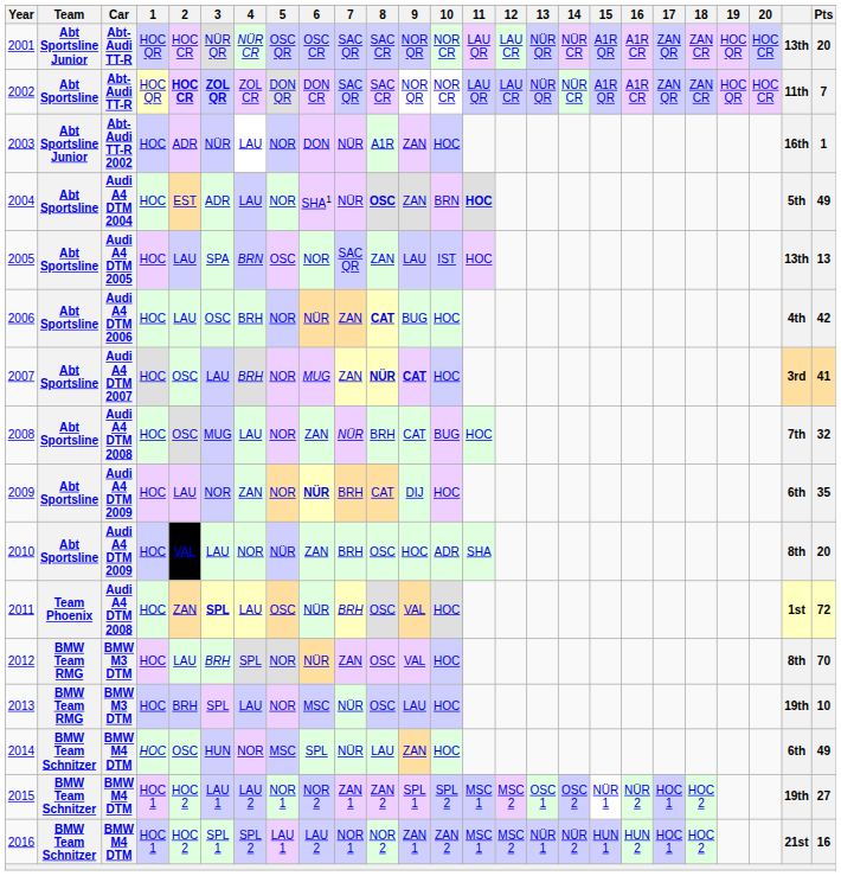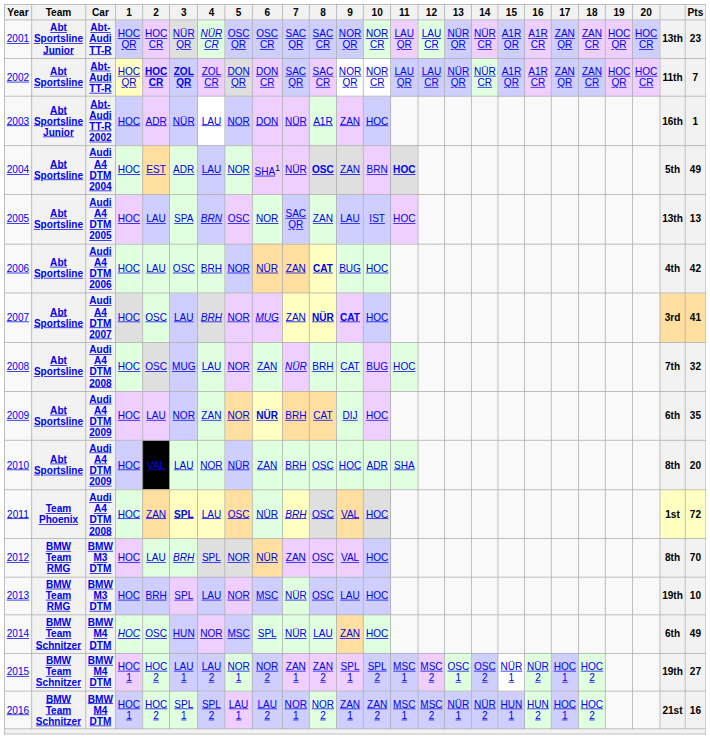 <table class="wikitable" border="1" style="text-align:center; font-size:85%;">
 <tr>
 <th>Year</th>
 <th>Team</th>
 <th>Car</th>
 <th>1</th>
 <th>2</th>
 <th>3</th>
 <th>4</th>
 <th>5</th>
 <th>6</th>
 <th>7</th>
 <th>8</th>
 <th>9</th>
 <th>10</th>
 <th>11</th>
 <th>12</th>
 <th>13</th>
 <th>14</th>
 <th>15</th>
 <th>16</th>
 <th>17</th>
 <th>18</th>
 <th>19</th>
 <th>20</th>
 <th></th>
 <th>Pts</th>
 </tr>
 <tr>
 <td><a href='#'>2001</a></td>
 <th><a href='#'>Abt Sportsline Junior</a></th>
 <th><a href='#'>Abt-Audi TT-R</a></th>
 <td style="background:#CFCFFF;"><a href='#'>HOC<br>QR</a><br></td>
 <td style="background:#EFCFFF;"><a href='#'>HOC<br>CR</a><br></td>
 <td style="background:#DFDFDF;"><a href='#'>NÜR<br>QR</a><br></td>
 <td style="background:#DFFFDF;"><em><a href='#'>NÜR<br>CR</a></em><br></td>
 <td style="background:#CFCFFF;"><a href='#'>OSC<br>QR</a><br></td>
 <td style="background:#CFCFFF;"><a href='#'>OSC<br>CR</a><br></td>
 <td style="background:#CFCFFF;"><a href='#'>SAC<br>QR</a><br></td>
 <td style="background:#CFCFFF;"><a href='#'>SAC<br>CR</a><br></td>
 <td style="background:#CFCFFF;"><a href='#'>NOR<br>QR</a><br></td>
 <td style="background:#DFFFDF;"><a href='#'>NOR<br>CR</a><br></td>
 <td style="background:#EFCFFF;"><a href='#'>LAU<br>QR</a><br></td>
 <td style="background:#DFFFDF;"><a href='#'>LAU<br>CR</a><br></td>
 <td style="background:#CFCFFF;"><a href='#'>NÜR<br>QR</a><br></td>
 <td style="background:#EFCFFF;"><a href='#'>NÜR<br>CR</a><br></td>
 <td style="background:#CFCFFF;"><a href='#'>A1R<br>QR</a><br></td>
 <td style="background:#EFCFFF;"><a href='#'>A1R<br>CR</a><br></td>
 <td style="background:#CFCFFF;"><a href='#'>ZAN<br>QR</a><br></td>
 <td style="background:#EFCFFF;"><a href='#'>ZAN<br>CR</a><br></td>
 <td style="background:#EFCFFF;"><a href='#'>HOC<br>QR</a><br></td>
 <td style="background:#CFCFFF;"><a href='#'>HOC<br>CR</a><br></td>
 <th>13th</th>
-<th>20</th>
+<th>23</th>
 </tr>
 <tr>
 <td><a href='#'>2002</a></td>
 <th><a href='#'>Abt Sportsline</a></th>
 <th><a href='#'>Abt-Audi TT-R</a></th>
 <td style="background:#FFFFBF;"><a href='#'>HOC<br>QR</a><br></td>
 <td style="background:#EFCFFF;"><strong><a href='#'>HOC<br>CR</a></strong><br></td>
 <td style="background:#CFCFFF;"><strong><a href='#'>ZOL<br>QR</a></strong><br></td>
 <td style="background:#EFCFFF;"><a href='#'>ZOL<br>CR</a><br></td>
 <td style="background:#DFDFDF;"><a href='#'>DON<br>QR</a><br></td>
 <td style="background:#EFCFFF;"><a href='#'>DON<br>CR</a><br></td>
 <td style="background:#CFCFFF;"><a href='#'>SAC<br>QR</a><br></td>
 <td style="background:#EFCFFF;"><a href='#'>SAC<br>CR</a><br></td>
 <td style="background:#FFFFFF;"><a href='#'>NOR<br>QR</a><br></td>
 <td style="background:#FFFFFF;"><a href='#'>NOR<br>CR</a><br></td>
 <td style="background:#CFCFFF;"><a href='#'>LAU<br>QR</a><br></td>
 <td style="background:#CFCFFF;"><a href='#'>LAU<br>CR</a><br></td>
 <td style="background:#CFCFFF;"><a href='#'>NÜR<br>QR</a><br></td>
 <td style="background:#DFFFDF;"><a href='#'>NÜR<br>CR</a><br></td>
 <td style="background:#CFCFFF;"><a href='#'>A1R<br>QR</a><br></td>
 <td style="background:#EFCFFF;"><a href='#'>A1R<br>CR</a><br></td>
 <td style="background:#CFCFFF;"><a href='#'>ZAN<br>QR</a><br></td>
 <td style="background:#CFCFFF;"><a href='#'>ZAN<br>CR</a><br></td>
 <td style="background:#EFCFFF;"><a href='#'>HOC<br>QR</a><br></td>
 <td style="background:#EFCFFF;"><a href='#'>HOC<br>CR</a><br></td>
 <th>11th</th>
 <th>7</th>
 </tr>
 <tr>
 <td><a href='#'>2003</a></td>
 <th><a href='#'>Abt Sportsline Junior</a></th>
 <th><a href='#'>Abt-Audi TT-R 2002</a></th>
 <td style="background:#cfcfff;"><a href='#'>HOC</a><br></td>
 <td style="background:#efcfff;"><a href='#'>ADR</a><br></td>
 <td style="background:#cfcfff;"><a href='#'>NÜR</a><br></td>
 <td style="background:#FFFFFF;"><a href='#'>LAU</a><br></td>
 <td style="background:#cfcfff;"><a href='#'>NOR</a><br></td>
 <td style="background:#efcfff;"><a href='#'>DON</a><br></td>
 <td style="background:#efcfff;"><a href='#'>NÜR</a><br></td>
 <td style="background:#dfffdf;"><a href='#'>A1R</a><br></td>
 <td style="background:#efcfff;"><a href='#'>ZAN</a><br></td>
 <td style="background:#cfcfff;"><a href='#'>HOC</a><br></td>
 <td></td>
 <td></td>
 <td></td>
 <td></td>
 <td></td>
 <td></td>
 <td></td>
 <td></td>
 <td></td>
 <td></td>
 <th>16th</th>
 <th>1</th>
 </tr>
 <tr>
 <td><a href='#'>2004</a></td>
 <th><a href='#'>Abt Sportsline</a></th>
 <th><a href='#'>Audi A4 DTM 2004</a></th>
 <td style="background:#dfffdf;"><a href='#'>HOC</a><br></td>
 <td style="background:#FFDF9F;"><a href='#'>EST</a><br></td>
 <td style="background:#dfffdf;"><a href='#'>ADR</a><br></td>
 <td style="background:#cfcfff;"><a href='#'>LAU</a><br></td>
 <td style="background:#dfffdf;"><a href='#'>NOR</a><br></td>
 <td style="background:#efcfff;"><a href='#'>SHA</a><sup>1</sup><br></td>
 <td style="background:#efcfff;"><a href='#'>NÜR</a><br></td>
 <td style="background:#dfdfdf;"><strong><a href='#'>OSC</a></strong><br></td>
 <td style="background:#dfdfdf;"><a href='#'>ZAN</a><br></td>
 <td style="background:#efcfff;"><a href='#'>BRN</a><br></td>
 <td style="background:#dfdfdf;"><strong><a href='#'>HOC</a></strong><br></td>
 <td></td>
 <td></td>
 <td></td>
 <td></td>
 <td></td>
 <td></td>
 <td></td>
 <td></td>
 <td></td>
 <th>5th</th>
 <th>49</th>
 </tr>
 <tr>
 <td><a href='#'>2005</a></td>
 <th><a href='#'>Abt Sportsline</a></th>
 <th><a href='#'>Audi A4 DTM 2005</a></th>
 <td style="background:#efcfff;"><a href='#'>HOC</a><br></td>
 <td style="background:#cfcfff;"><a href='#'>LAU</a><br></td>
 <td style="background:#DFFFDF;"><a href='#'>SPA</a><br></td>
 <td style="background:#cfcfff;"><em><a href='#'>BRN</a></em><br></td>
 <td style="background:#efcfff;"><a href='#'>OSC</a><br></td>
 <td style="background:#DFFFDF;"><a href='#'>NOR</a><br></td>
 <td style="background:#CFCFFF;"><a href='#'>SAC<br>QR</a><br></td>
 <td style="background:#DFFFDF;"><a href='#'>ZAN</a><br></td>
 <td style="background:#cfcfff;"><a href='#'>LAU</a><br></td>
 <td style="background:#cfcfff;"><a href='#'>IST</a><br></td>
 <td style="background:#efcfff;"><a href='#'>HOC</a><br></td>
 <td></td>
 <td></td>
 <td></td>
 <td></td>
 <td></td>
 <td></td>
 <td></td>
 <td></td>
 <td></td>
 <th>13th</th>
 <th>13</th>
 </tr>
 <tr>
 <td><a href='#'>2006</a></td>
 <th><a href='#'>Abt Sportsline</a></th>
 <th><a href='#'>Audi A4 DTM 2006</a></th>
 <td style="background:#dfffdf;"><a href='#'>HOC</a><br></td>
 <td style="background:#dfffdf;"><a href='#'>LAU</a><br></td>
 <td style="background:#dfffdf;"><a href='#'>OSC</a><br></td>
 <td style="background:#dfffdf;"><a href='#'>BRH</a><br></td>
 <td style="background:#cfcfff;"><a href='#'>NOR</a><br></td>
 <td style="background:#FFDF9F;"><a href='#'>NÜR</a><br></td>
 <td style="background:#FFDF9F;"><a href='#'>ZAN</a><br></td>
 <td style="background:#ffffbf;"><strong><a href='#'>CAT</a></strong><br></td>
 <td style="background:#dfffdf;"><a href='#'>BUG</a><br></td>
 <td style="background:#dfffdf;"><a href='#'>HOC</a><br></td>
 <td></td>
 <td></td>
 <td></td>
 <td></td>
 <td></td>
 <td></td>
 <td></td>
 <td></td>
 <td></td>
 <td></td>
 <th>4th</th>
 <th>42</th>
 </tr>
 <tr>
 <td><a href='#'>2007</a></td>
 <th><a href='#'>Abt Sportsline</a></th>
 <th><a href='#'>Audi A4 DTM 2007</a></th>
 <td style="background:#dfdfdf;"><a href='#'>HOC</a><br></td>
 <td style="background:#DFFFDF;"><a href='#'>OSC</a><br></td>
 <td style="background:#CFCFFF;"><a href='#'>LAU</a><br></td>
 <td style="background:#dfdfdf;"><em><a href='#'>BRH</a></em><br></td>
 <td style="background:#efcfff;"><a href='#'>NOR</a><br></td>
 <td style="background:#efcfff;"><em><a href='#'>MUG</a></em><br></td>
 <td style="background:#ffffbf;"><a href='#'>ZAN</a><br></td>
 <td style="background:#ffffbf;"><strong><a href='#'>NÜR</a></strong><br></td>
 <td style="background:#efcfff;"><strong><a href='#'>CAT</a></strong><br></td>
 <td style="background:#CFCFFF;"><a href='#'>HOC</a><br></td>
 <td></td>
 <td></td>
 <td></td>
 <td></td>
 <td></td>
 <td></td>
 <td></td>
 <td></td>
 <td></td>
 <td></td>
 <td style="background:#FFDF9F;"><strong>3rd</strong></td>
 <td style="background:#FFDF9F;"><strong>41</strong></td>
 </tr>
 <tr>
 <td><a href='#'>2008</a></td>
 <th><a href='#'>Abt Sportsline</a></th>
 <th><a href='#'>Audi A4 DTM 2008</a></th>
 <td style="background:#DFFFDF;"><a href='#'>HOC</a><br></td>
 <td style="background:#dfdfdf;"><a href='#'>OSC</a><br></td>
 <td style="background:#CFCFFF;"><a href='#'>MUG</a><br></td>
 <td style="background:#DFFFDF;"><a href='#'>LAU</a><br></td>
 <td style="background:#efcfff;"><a href='#'>NOR</a><br></td>
 <td style="background:#DFFFDF;"><a href='#'>ZAN</a><br></td>
 <td style="background:#efcfff;"><em><a href='#'>NÜR</a></em><br></td>
 <td style="background:#DFFFDF;"><a href='#'>BRH</a><br></td>
 <td style="background:#DFFFDF;"><a href='#'>CAT</a><br></td>
 <td style="background:#efcfff;"><a href='#'>BUG</a><br></td>
 <td style="background:#DFFFDF;"><a href='#'>HOC</a><br></td>
 <td></td>
 <td></td>
 <td></td>
 <td></td>
 <td></td>
 <td></td>
 <td></td>
 <td></td>
 <td></td>
 <th>7th</th>
 <th>32</th>
 </tr>
 <tr>
 <td><a href='#'>2009</a></td>
 <th><a href='#'>Abt Sportsline</a></th>
 <th><a href='#'>Audi A4 DTM 2009</a></th>
 <td style="background:#efcfff;"><a href='#'>HOC</a><br></td>
 <td style="background:#efcfff;"><a href='#'>LAU</a><br></td>
 <td style="background:#CFCFFF;"><a href='#'>NOR</a><br></td>
 <td style="background:#dfffdf;"><a href='#'>ZAN</a><br></td>
 <td style="background:#FFDF9F;"><a href='#'>NOR</a><br></td>
 <td style="background:#FFFFBF;"><strong><a href='#'>NÜR</a></strong><br></td>
 <td style="background:#FFDF9F;"><a href='#'>BRH</a><br></td>
 <td style="background:#FFDF9F;"><a href='#'>CAT</a><br></td>
 <td style="background:#dfffdf;"><a href='#'>DIJ</a><br></td>
 <td style="background:#efcfff;"><a href='#'>HOC</a><br></td>
 <td></td>
 <td></td>
 <td></td>
 <td></td>
 <td></td>
 <td></td>
 <td></td>
 <td></td>
 <td></td>
 <td></td>
 <th>6th</th>
 <th>35</th>
 </tr>
 <tr>
 <td><a href='#'>2010</a></td>
 <th><a href='#'>Abt Sportsline</a></th>
 <th><a href='#'>Audi A4 DTM 2009</a></th>
 <td style="background:#CFCFFF;"><a href='#'>HOC</a><br></td>
 <td style="background:black; color:white"><a href='#'><span>VAL</span></a><br></td>
 <td style="background:#dfffdf;"><a href='#'>LAU</a><br></td>
 <td style="background:#dfffdf;"><a href='#'>NOR</a><br></td>
 <td style="background:#CFCFFF;"><a href='#'>NÜR</a><br></td>
 <td style="background:#dfffdf;"><a href='#'>ZAN</a><br></td>
 <td style="background:#dfffdf;"><a href='#'>BRH</a><br></td>
 <td style="background:#dfffdf;"><a href='#'>OSC</a><br></td>
 <td style="background:#dfffdf;"><a href='#'>HOC</a><br></td>
 <td style="background:#dfffdf;"><a href='#'>ADR</a><br></td>
 <td style="background:#dfffdf;"><a href='#'>SHA</a><br></td>
 <td></td>
 <td></td>
 <td></td>
 <td></td>
 <td></td>
 <td></td>
 <td></td>
 <td></td>
 <td></td>
 <th>8th</th>
 <th>20</th>
 </tr>
 <tr>
 <td><a href='#'>2011</a></td>
 <th><a href='#'>Team Phoenix</a></th>
 <th><a href='#'>Audi A4 DTM 2008</a></th>
 <td style="background:#DFFFDF;"><a href='#'>HOC</a><br></td>
 <td style="background:#FFDF9F;"><a href='#'>ZAN</a><br></td>
 <td style="background:#FFFFBF;"><strong><a href='#'>SPL</a></strong><br></td>
 <td style="background:#FFFFBF;"><a href='#'>LAU</a><br></td>
 <td style="background:#FFDF9F;"><a href='#'>OSC</a><br></td>
 <td style="background:#DFFFDF;"><a href='#'>NÜR</a><br></td>
 <td style="background:#FFFFBF;"><em><a href='#'>BRH</a></em><br></td>
 <td style="background:#DFDFDF;"><a href='#'>OSC</a><br></td>
 <td style="background:#FFDF9F;"><a href='#'>VAL</a><br></td>
 <td style="background:#DFDFDF;"><a href='#'>HOC</a><br></td>
 <td></td>
 <td></td>
 <td></td>
 <td></td>
 <td></td>
 <td></td>
 <td></td>
 <td></td>
 <td></td>
 <td></td>
 <td style="background:#FFFFBF;"><strong>1st</strong></td>
 <td style="background:#FFFFBF;"><strong>72</strong></td>
 </tr>
 <tr>
 <td><a href='#'>2012</a></td>
 <th><a href='#'>BMW Team RMG</a></th>
 <th><a href='#'>BMW M3 DTM</a></th>
 <td style="background:#efcfff;"><a href='#'>HOC</a><br></td>
 <td style="background:#DFFFDF;"><a href='#'>LAU</a><br></td>
 <td style="background:#DFFFDF;"><em><a href='#'>BRH</a></em><br></td>
 <td style="background:#DFDFDF;"><a href='#'>SPL</a><br></td>
 <td style="background:#DFDFDF;"><a href='#'>NOR</a><br></td>
 <td style="background:#FFDF9F;"><a href='#'>NÜR</a><br></td>
 <td style="background:#efcfff;"><a href='#'>ZAN</a><br></td>
 <td style="background:#efcfff;"><a href='#'>OSC</a><br></td>
 <td style="background:#efcfff;"><a href='#'>VAL</a><br></td>
 <td style="background:#CFCFFF;"><a href='#'>HOC</a><br></td>
 <td></td>
 <td></td>
 <td></td>
 <td></td>
 <td></td>
 <td></td>
 <td></td>
 <td></td>
 <td></td>
 <td></td>
 <th>8th</th>
 <th>70</th>
 </tr>
 <tr>
 <td><a href='#'>2013</a></td>
 <th><a href='#'>BMW Team RMG</a></th>
 <th><a href='#'>BMW M3 DTM</a></th>
 <td style="background:#CFCFFF;"><a href='#'>HOC</a><br></td>
 <td style="background:#CFCFFF;"><a href='#'>BRH</a><br></td>
 <td style="background:#EFCFFF;"><a href='#'>SPL</a><br></td>
 <td style="background:#CFCFFF;"><a href='#'>LAU</a><br></td>
 <td style="background:#EFCFFF;"><a href='#'>NOR</a><br></td>
 <td style="background:#CFCFFF;"><a href='#'>MSC</a><br></td>
 <td style="background:#DFFFDF;"><a href='#'>NÜR</a><br></td>
 <td style="background:#CFCFFF;"><a href='#'>OSC</a><br></td>
 <td style="background:#cfcfff;"><a href='#'>LAU</a><br></td>
 <td style="background:#CFCFFF;"><a href='#'>HOC</a><br></td>
 <td></td>
 <td></td>
 <td></td>
 <td></td>
 <td></td>
 <td></td>
 <td></td>
 <td></td>
 <td></td>
 <td></td>
 <th>19th</th>
 <th>10</th>
 </tr>
 <tr>
 <td><a href='#'>2014</a></td>
 <th><a href='#'>BMW Team Schnitzer</a></th>
 <th><a href='#'>BMW M4 DTM</a></th>
 <td style="background:#DFFFDF;"><em><a href='#'>HOC</a></em><br></td>
 <td style="background:#DFFFDF;"><a href='#'>OSC</a><br></td>
 <td style="background:#CFCFFF;"><a href='#'>HUN</a><br></td>
 <td style="background:#EFCFFF;"><a href='#'>NOR</a><br></td>
 <td style="background:#CFCFFF;"><a href='#'>MSC</a><br></td>
 <td style="background:#DFFFDF;"><a href='#'>SPL</a><br></td>
 <td style="background:#DFFFDF;"><a href='#'>NÜR</a><br></td>
 <td style="background:#DFFFDF;"><a href='#'>LAU</a><br></td>
 <td style="background:#FFDF9F;"><a href='#'>ZAN</a><br></td>
 <td style="background:#DFFFDF;"><a href='#'>HOC</a><br></td>
 <td></td>
 <td></td>
 <td></td>
 <td></td>
 <td></td>
 <td></td>
 <td></td>
 <td></td>
 <td></td>
 <td></td>
 <th>6th</th>
 <th>49</th>
 </tr>
 <tr>
 <td><a href='#'>2015</a></td>
 <th><a href='#'>BMW Team Schnitzer</a></th>
 <th><a href='#'>BMW M4 DTM</a></th>
 <td style="background:#EFCFFF;"><a href='#'>HOC<br>1</a><br></td>
 <td style="background:#DFFFDF;"><a href='#'>HOC<br>2</a><br></td>
 <td style="background:#CFCFFF;"><a href='#'>LAU<br>1</a><br></td>
 <td style="background:#CFCFFF;"><a href='#'>LAU<br>2</a><br></td>
 <td style="background:#DFFFDF;"><a href='#'>NOR<br>1</a><br></td>
 <td style="background:#CFCFFF;"><a href='#'>NOR<br>2</a><br></td>
 <td style="background:#EFCFFF;"><a href='#'>ZAN<br>1</a><br></td>
 <td style="background:#EFCFFF;"><a href='#'>ZAN<br>2</a><br></td>
 <td style="background:#EFCFFF;"><a href='#'>SPL<br>1</a><br></td>
 <td style="background:#CFCFFF;"><a href='#'>SPL<br>2</a><br></td>
 <td style="background:#CFCFFF;"><a href='#'>MSC<br>1</a><br></td>
 <td style="background:#EFCFFF;"><a href='#'>MSC<br>2</a><br></td>
 <td style="background:#DFFFDF;"><a href='#'>OSC<br>1</a><br></td>
 <td style="background:#CFCFFF;"><a href='#'>OSC<br>2</a><br></td>
 <td style="background:#FFFFFF;"><a href='#'>NÜR<br>1</a><br></td>
 <td style="background:#DFFFDF;"><a href='#'>NÜR<br>2</a><br></td>
 <td style="background:#CFCFFF;"><a href='#'>HOC<br>1</a><br></td>
 <td style="background:#DFFFDF;"><a href='#'>HOC<br>2</a><br></td>
 <td></td>
 <td></td>
 <th>19th</th>
 <th>27</th>
 </tr>
 <tr>
 <td><a href='#'>2016</a></td>
 <th><a href='#'>BMW Team Schnitzer</a></th>
 <th><a href='#'>BMW M4 DTM</a></th>
 <td style="background:#CFCFFF;"><a href='#'>HOC<br>1</a><br></td>
 <td style="background:#DFFFDF;"><a href='#'>HOC<br>2</a><br></td>
 <td style="background:#DFFFDF;"><a href='#'>SPL<br>1</a><br></td>
 <td style="background:#CFCFFF;"><a href='#'>SPL<br>2</a><br></td>
 <td style="background:#EFCFFF;"><a href='#'>LAU<br>1</a><br></td>
 <td style="background:#CFCFFF;"><a href='#'>LAU<br>2</a><br></td>
 <td style="background:#CFCFFF;"><a href='#'>NOR<br>1</a><br></td>
 <td style="background:#DFFFDF;"><a href='#'>NOR<br>2</a><br></td>
 <td style="background:#CFCFFF;"><a href='#'>ZAN<br>1</a><br></td>
 <td style="background:#CFCFFF;"><a href='#'>ZAN<br>2</a><br></td>
 <td style="background:#CFCFFF;"><a href='#'>MSC<br>1</a><br></td>
 <td style="background:#CFCFFF;"><a href='#'>MSC<br>2</a><br></td>
 <td style="background:#CFCFFF;"><a href='#'>NÜR<br>1</a><br></td>
 <td style="background:#CFCFFF;"><a href='#'>NÜR<br>2</a><br></td>
 <td style="background:#CFCFFF;"><a href='#'>HUN<br>1</a><br></td>
 <td style="background:#DFFFDF;"><a href='#'>HUN<br>2</a><br></td>
 <td style="background:#CFCFFF;"><a href='#'>HOC<br>1</a><br></td>
 <td style="background:#DFFFDF;"><a href='#'>HOC<br>2</a><br></td>
 <td></td>
 <td></td>
 <th>21st</th>
 <th>16</th>
 </tr>
 <tr>
 <th colspan="25"></th>
 </tr>
 </table>
